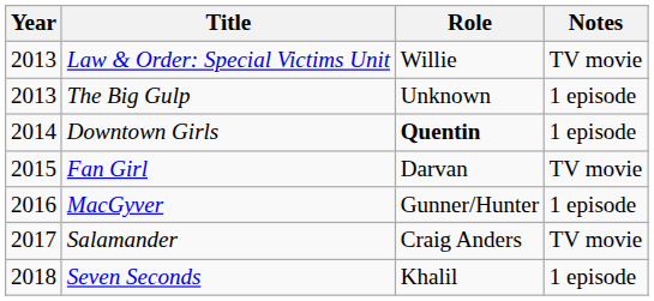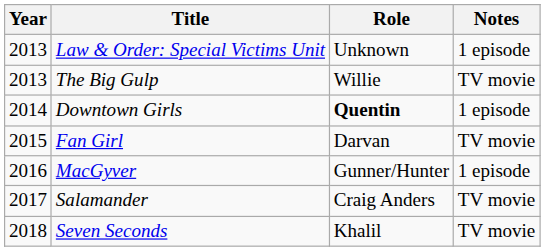 <table class="wikitable sortable">
 <tr>
 <th>Year</th>
 <th>Title</th>
 <th>Role</th>
 <th class="unsortable">Notes</th>
 </tr>
 <tr>
 <td>2013</td>
 <td><em><a href='#'>Law & Order: Special Victims Unit</a></em></td>
-<td>Willie</td>
-<td>TV movie</td>
+<td>Unknown</td>
+<td>1 episode</td>
 </tr>
 <tr>
 <td>2013</td>
 <td><em>The Big Gulp</em></td>
-<td>Unknown</td>
-<td>1 episode</td>
+<td>Willie</td>
+<td>TV movie</td>
 </tr>
 <tr>
 <td>2014</td>
 <td><em>Downtown Girls</em></td>
 <td><strong>Quentin</strong></td>
 <td>1 episode</td>
 </tr>
 <tr>
 <td>2015</td>
 <td><em><a href='#'>Fan Girl</a></em></td>
 <td>Darvan</td>
 <td>TV movie</td>
 </tr>
 <tr>
 <td>2016</td>
 <td><em><a href='#'>MacGyver</a></em></td>
 <td>Gunner/Hunter</td>
 <td>1 episode</td>
 </tr>
 <tr>
 <td>2017</td>
 <td><em>Salamander</em></td>
 <td>Craig Anders</td>
 <td>TV movie</td>
 </tr>
 <tr>
 <td>2018</td>
 <td><em><a href='#'>Seven Seconds</a></em></td>
 <td>Khalil</td>
-<td>1 episode</td>
+<td>TV movie</td>
 </tr>
 </table>
